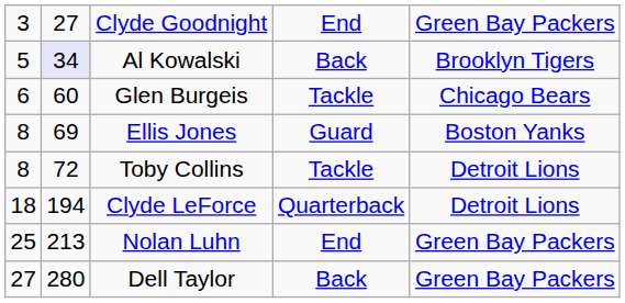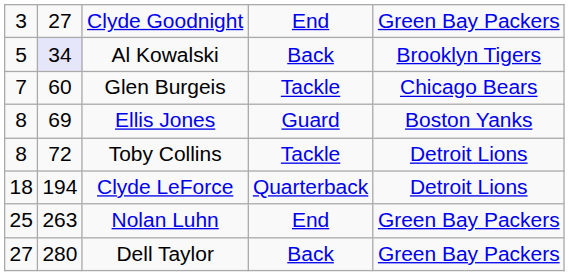 <table class="wikitable" style="text-align:center">
 <tr>
 <td>3</td>
 <td>27</td>
 <td><a href='#'>Clyde Goodnight</a></td>
 <td><a href='#'>End</a></td>
 <td><a href='#'>Green Bay Packers</a></td>
 </tr>
 <tr>
 <td>5</td>
 <td style="background: lavender;">34</td>
 <td>Al Kowalski</td>
 <td><a href='#'>Back</a></td>
 <td><a href='#'>Brooklyn Tigers</a></td>
 </tr>
 <tr>
-<td>6</td>
+<td>7</td>
 <td>60</td>
 <td>Glen Burgeis</td>
 <td><a href='#'>Tackle</a></td>
 <td><a href='#'>Chicago Bears</a></td>
 </tr>
 <tr>
 <td>8</td>
 <td>69</td>
 <td><a href='#'>Ellis Jones</a></td>
 <td><a href='#'>Guard</a></td>
 <td><a href='#'>Boston Yanks</a></td>
 </tr>
 <tr>
 <td>8</td>
 <td>72</td>
 <td>Toby Collins</td>
 <td><a href='#'>Tackle</a></td>
 <td><a href='#'>Detroit Lions</a></td>
 </tr>
 <tr>
 <td>18</td>
 <td>194</td>
 <td><a href='#'>Clyde LeForce</a></td>
 <td><a href='#'>Quarterback</a></td>
 <td><a href='#'>Detroit Lions</a></td>
 </tr>
 <tr>
 <td>25</td>
-<td>213</td>
+<td>263</td>
 <td><a href='#'>Nolan Luhn</a></td>
 <td><a href='#'>End</a></td>
 <td><a href='#'>Green Bay Packers</a></td>
 </tr>
 <tr>
 <td>27</td>
 <td>280</td>
 <td>Dell Taylor</td>
 <td><a href='#'>Back</a></td>
 <td><a href='#'>Green Bay Packers</a></td>
 </tr>
 </table>
